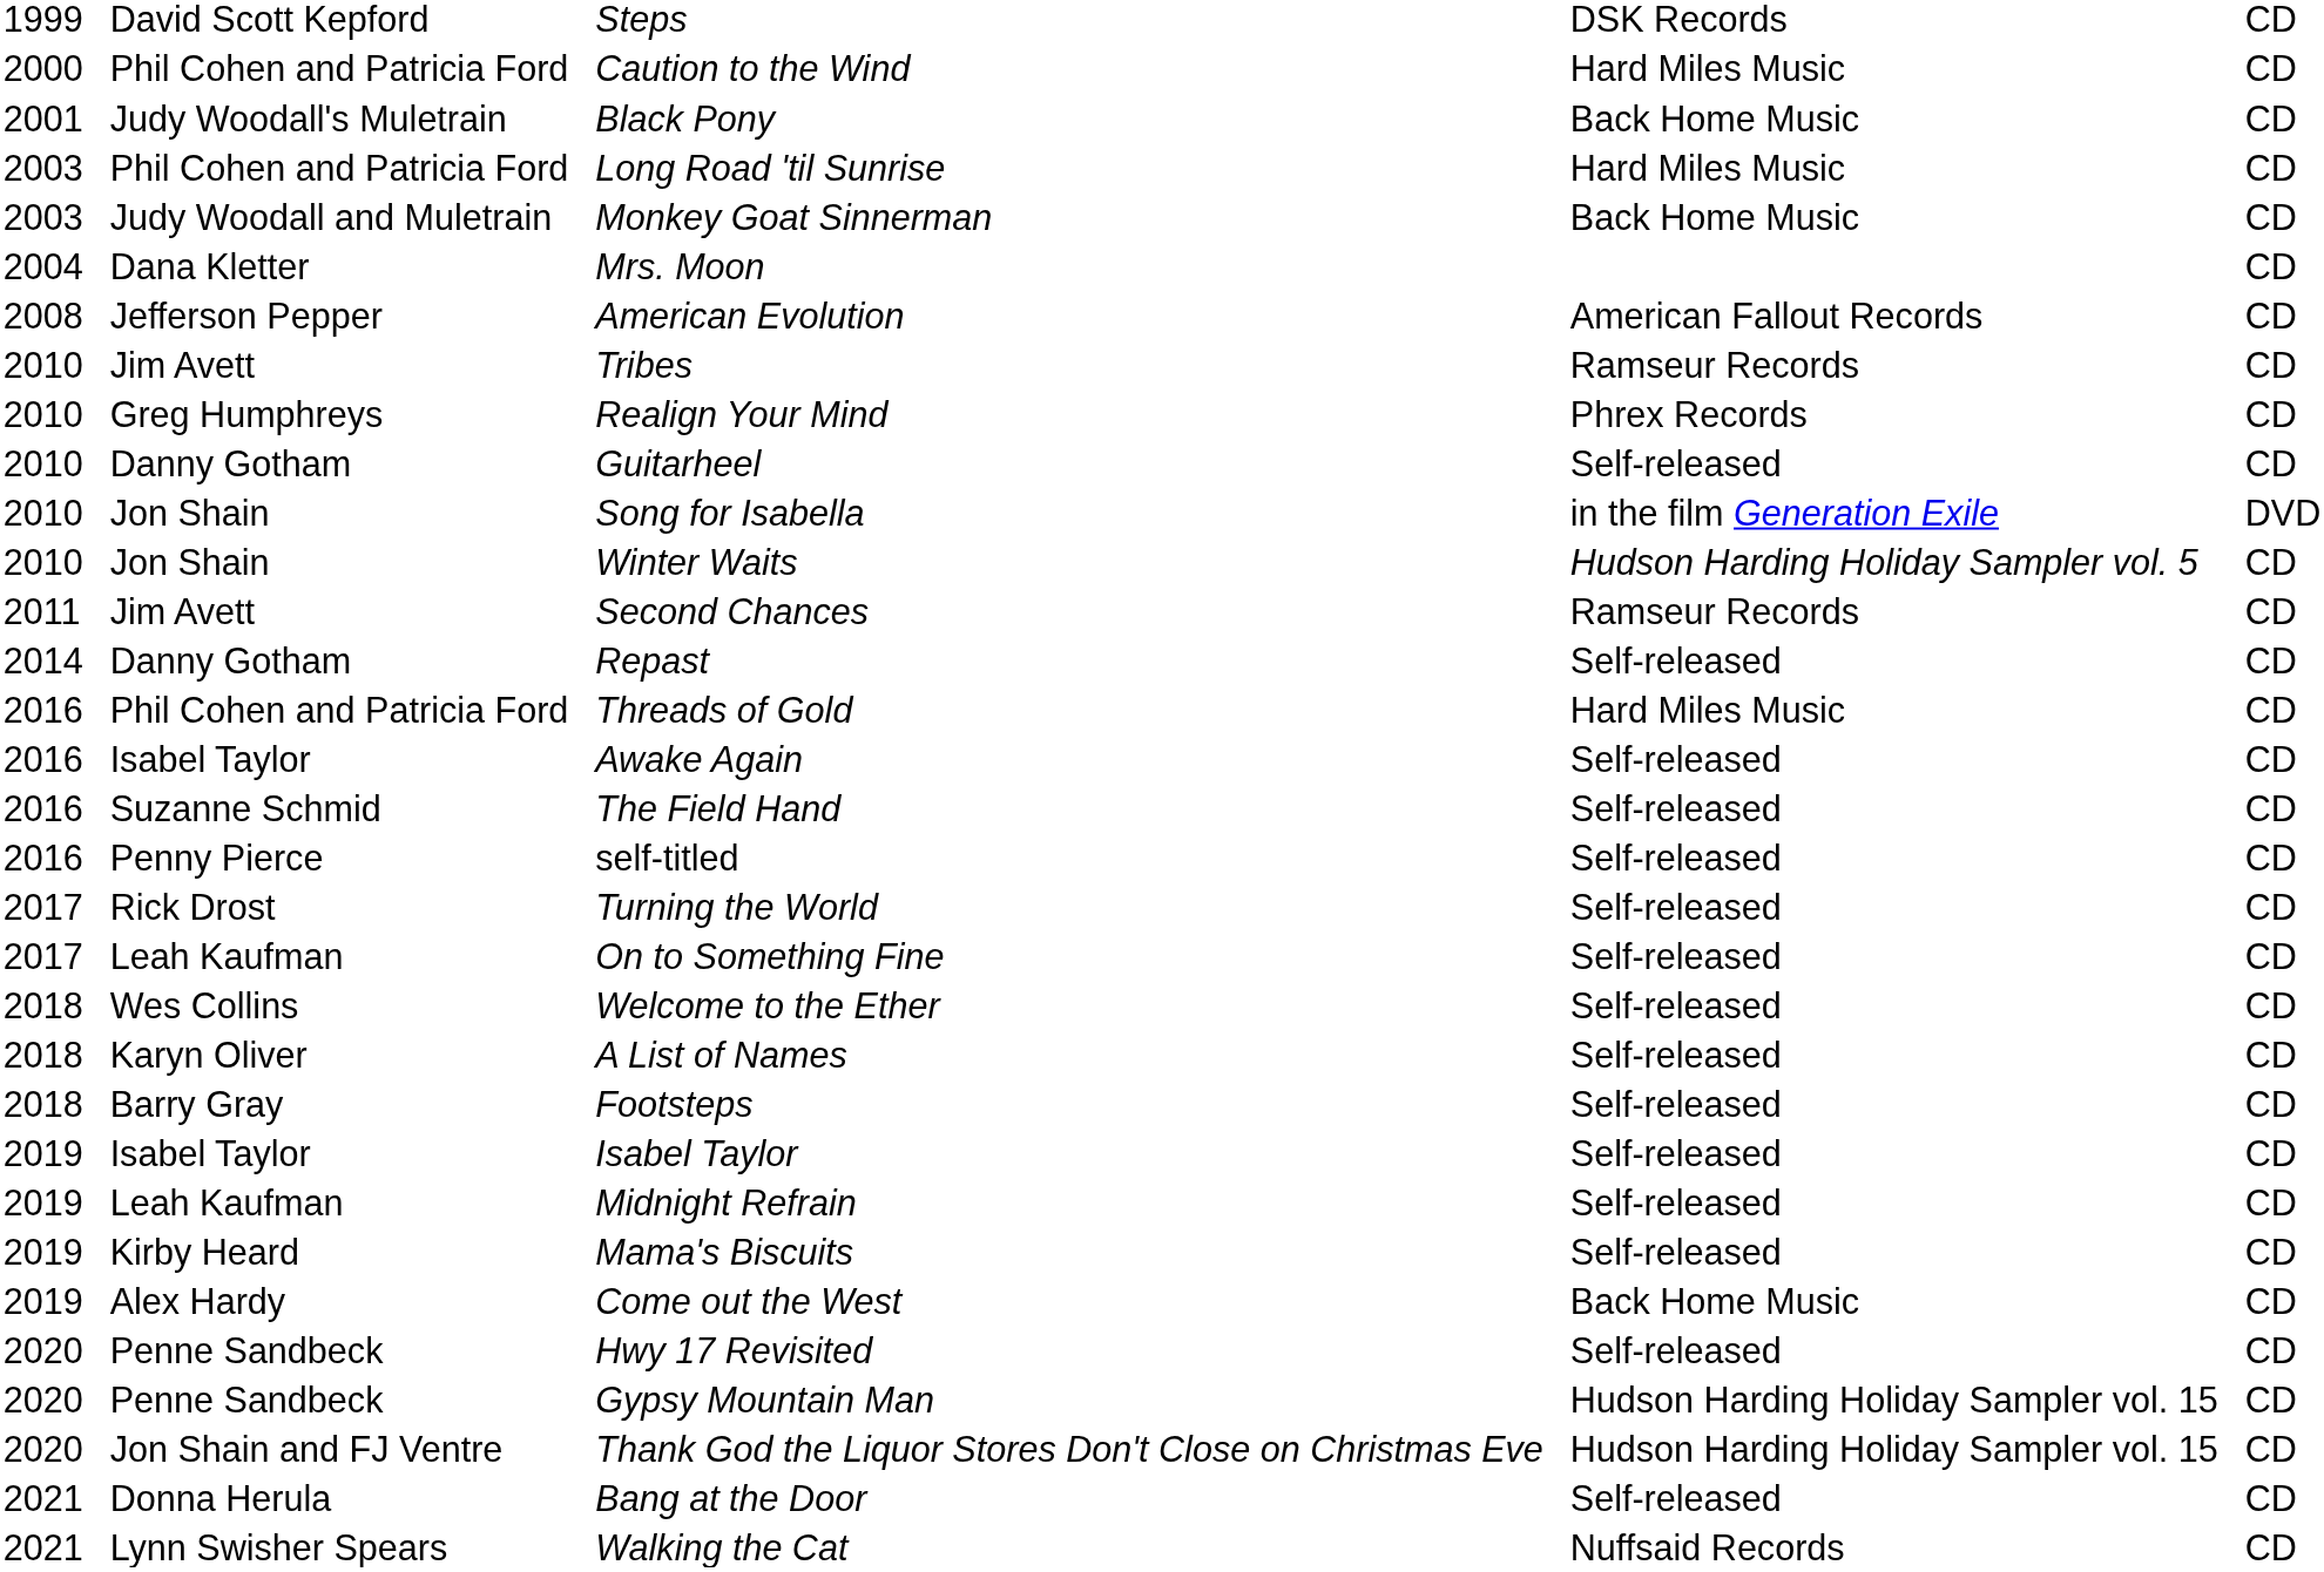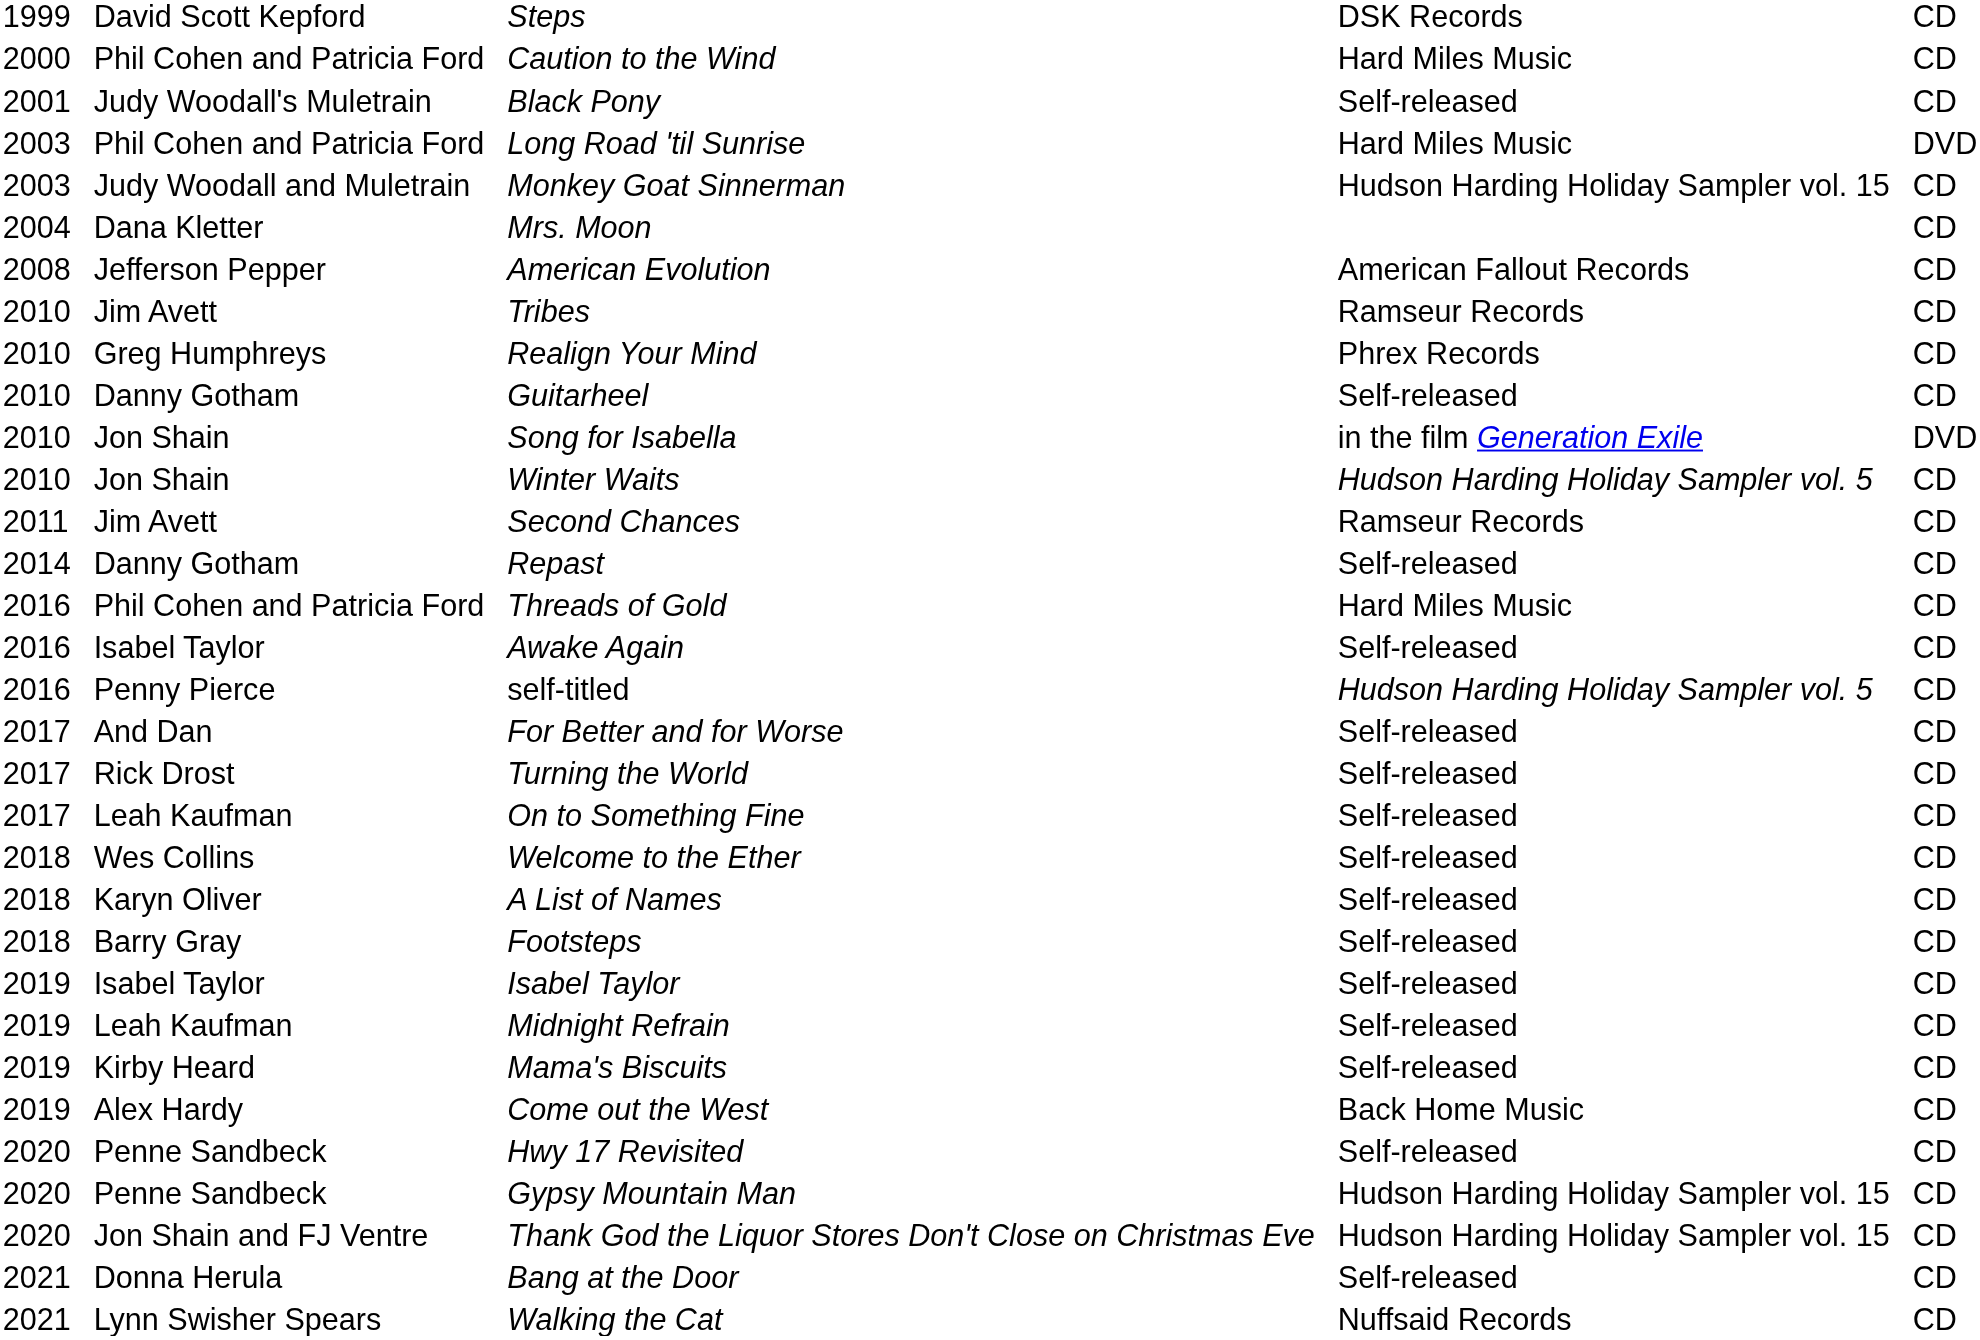 <table>
 <tr>
 <td>1999</td>
 <td></td>
 <td></td>
 <td>David Scott Kepford</td>
 <td></td>
 <td></td>
 <td><em>Steps</em></td>
 <td></td>
 <td></td>
 <td>DSK Records</td>
 <td></td>
 <td></td>
 <td>CD</td>
 </tr>
 <tr>
 <td>2000</td>
 <td></td>
 <td></td>
 <td>Phil Cohen and Patricia Ford</td>
 <td></td>
 <td></td>
 <td><em>Caution to the Wind</em></td>
 <td></td>
 <td></td>
 <td>Hard Miles Music</td>
 <td></td>
 <td></td>
 <td>CD</td>
 </tr>
 <tr>
 <td>2001</td>
 <td></td>
 <td></td>
 <td>Judy Woodall's Muletrain</td>
 <td></td>
 <td></td>
 <td><em>Black Pony</em></td>
 <td></td>
 <td></td>
-<td>Back Home Music</td>
+<td>Self-released</td>
 <td></td>
 <td></td>
 <td>CD</td>
 </tr>
 <tr>
 <td>2003</td>
 <td></td>
 <td></td>
 <td>Phil Cohen and Patricia Ford</td>
 <td></td>
 <td></td>
 <td><em>Long Road 'til Sunrise</em></td>
 <td></td>
 <td></td>
 <td>Hard Miles Music</td>
 <td></td>
 <td></td>
-<td>CD</td>
+<td>DVD</td>
 </tr>
 <tr>
 <td>2003</td>
 <td></td>
 <td></td>
 <td>Judy Woodall and Muletrain</td>
 <td></td>
 <td></td>
 <td><em>Monkey Goat Sinnerman</em></td>
 <td></td>
 <td></td>
-<td>Back Home Music</td>
+<td>Hudson Harding Holiday Sampler vol. 15</td>
 <td></td>
 <td></td>
 <td>CD</td>
 </tr>
 <tr>
 <td>2004</td>
 <td></td>
 <td></td>
 <td>Dana Kletter</td>
 <td></td>
 <td></td>
 <td><em>Mrs. Moon</em></td>
 <td></td>
 <td></td>
 <td></td>
 <td></td>
 <td></td>
 <td>CD</td>
 </tr>
 <tr>
 <td>2008</td>
 <td></td>
 <td></td>
 <td>Jefferson Pepper</td>
 <td></td>
 <td></td>
 <td><em>American Evolution</em></td>
 <td></td>
 <td></td>
 <td>American Fallout Records</td>
 <td></td>
 <td></td>
 <td>CD</td>
 </tr>
 <tr>
 <td>2010</td>
 <td></td>
 <td></td>
 <td>Jim Avett</td>
 <td></td>
 <td></td>
 <td><em>Tribes</em></td>
 <td></td>
 <td></td>
 <td>Ramseur Records</td>
 <td></td>
 <td></td>
 <td>CD</td>
 </tr>
 <tr>
 <td>2010</td>
 <td></td>
 <td></td>
 <td>Greg Humphreys</td>
 <td></td>
 <td></td>
 <td><em>Realign Your Mind</em></td>
 <td></td>
 <td></td>
 <td>Phrex Records</td>
 <td></td>
 <td></td>
 <td>CD</td>
 </tr>
 <tr>
 <td>2010</td>
 <td></td>
 <td></td>
 <td>Danny Gotham</td>
 <td></td>
 <td></td>
 <td><em>Guitarheel</em></td>
 <td></td>
 <td></td>
 <td>Self-released</td>
 <td></td>
 <td></td>
 <td>CD</td>
 </tr>
 <tr>
 <td>2010</td>
 <td></td>
 <td></td>
 <td>Jon Shain</td>
 <td></td>
 <td></td>
 <td><em>Song for Isabella</em></td>
 <td></td>
 <td></td>
 <td>in the film <em><a href='#'>Generation Exile</a></em></td>
 <td></td>
 <td></td>
 <td>DVD</td>
 </tr>
 <tr>
 <td>2010</td>
 <td></td>
 <td></td>
 <td>Jon Shain</td>
 <td></td>
 <td></td>
 <td><em>Winter Waits</em></td>
 <td></td>
 <td></td>
 <td><em> Hudson Harding Holiday Sampler vol. 5</em></td>
 <td></td>
 <td></td>
 <td>CD</td>
 </tr>
 <tr>
 <td>2011</td>
 <td></td>
 <td></td>
 <td>Jim Avett</td>
 <td></td>
 <td></td>
 <td><em>Second Chances</em></td>
 <td></td>
 <td></td>
 <td>Ramseur Records</td>
 <td></td>
 <td></td>
 <td>CD</td>
 </tr>
 <tr>
 <td>2014</td>
 <td></td>
 <td></td>
 <td>Danny Gotham</td>
 <td></td>
 <td></td>
 <td><em>Repast</em></td>
 <td></td>
 <td></td>
 <td>Self-released</td>
 <td></td>
 <td></td>
 <td>CD</td>
 </tr>
 <tr>
 <td>2016</td>
 <td></td>
 <td></td>
 <td>Phil Cohen and Patricia Ford</td>
 <td></td>
 <td></td>
 <td><em>Threads of Gold</em></td>
 <td></td>
 <td></td>
 <td>Hard Miles Music</td>
 <td></td>
 <td></td>
 <td>CD</td>
 </tr>
 <tr>
 <td>2016</td>
 <td></td>
 <td></td>
 <td>Isabel Taylor</td>
 <td></td>
 <td></td>
 <td><em>Awake Again</em></td>
 <td></td>
 <td></td>
 <td>Self-released</td>
 <td></td>
 <td></td>
 <td>CD</td>
 </tr>
 <tr>
 <td>2016</td>
 <td></td>
 <td></td>
-<td>Suzanne Schmid</td>
+<td>Penny Pierce</td>
 <td></td>
 <td></td>
-<td><em>The Field Hand</em></td>
+<td>self-titled</td>
 <td></td>
 <td></td>
-<td>Self-released</td>
+<td><em> Hudson Harding Holiday Sampler vol. 5</em></td>
 <td></td>
 <td></td>
 <td>CD</td>
 </tr>
 <tr>
-<td>2016</td>
+<td>2017</td>
 <td></td>
 <td></td>
-<td>Penny Pierce</td>
+<td>And Dan</td>
 <td></td>
 <td></td>
-<td>self-titled</td>
+<td><em>For Better and for Worse</em></td>
 <td></td>
 <td></td>
 <td>Self-released</td>
 <td></td>
 <td></td>
 <td>CD</td>
 </tr>
 <tr>
 <td>2017</td>
 <td></td>
 <td></td>
 <td>Rick Drost</td>
 <td></td>
 <td></td>
 <td><em>Turning the World</em></td>
 <td></td>
 <td></td>
 <td>Self-released</td>
 <td></td>
 <td></td>
 <td>CD</td>
 </tr>
 <tr>
 <td>2017</td>
 <td></td>
 <td></td>
 <td>Leah Kaufman</td>
 <td></td>
 <td></td>
 <td><em>On to Something Fine</em></td>
 <td></td>
 <td></td>
 <td>Self-released</td>
 <td></td>
 <td></td>
 <td>CD</td>
 </tr>
 <tr>
 <td>2018</td>
 <td></td>
 <td></td>
 <td>Wes Collins</td>
 <td></td>
 <td></td>
 <td><em>Welcome to the Ether</em></td>
 <td></td>
 <td></td>
 <td>Self-released</td>
 <td></td>
 <td></td>
 <td>CD</td>
 </tr>
 <tr>
 <td>2018</td>
 <td></td>
 <td></td>
 <td>Karyn Oliver</td>
 <td></td>
 <td></td>
 <td><em>A List of Names</em></td>
 <td></td>
 <td></td>
 <td>Self-released</td>
 <td></td>
 <td></td>
 <td>CD</td>
 </tr>
 <tr>
 <td>2018</td>
 <td></td>
 <td></td>
 <td>Barry Gray</td>
 <td></td>
 <td></td>
 <td><em>Footsteps</em></td>
 <td></td>
 <td></td>
 <td>Self-released</td>
 <td></td>
 <td></td>
 <td>CD</td>
 </tr>
 <tr>
 <td>2019</td>
 <td></td>
 <td></td>
 <td>Isabel Taylor</td>
 <td></td>
 <td></td>
 <td><em>Isabel Taylor</em></td>
 <td></td>
 <td></td>
 <td>Self-released</td>
 <td></td>
 <td></td>
 <td>CD</td>
 </tr>
 <tr>
 <td>2019</td>
 <td></td>
 <td></td>
 <td>Leah Kaufman</td>
 <td></td>
 <td></td>
 <td><em>Midnight Refrain</em></td>
 <td></td>
 <td></td>
 <td>Self-released</td>
 <td></td>
 <td></td>
 <td>CD</td>
 </tr>
 <tr>
 <td>2019</td>
 <td></td>
 <td></td>
 <td>Kirby Heard</td>
 <td></td>
 <td></td>
 <td><em>Mama's Biscuits</em></td>
 <td></td>
 <td></td>
 <td>Self-released</td>
 <td></td>
 <td></td>
 <td>CD</td>
 </tr>
 <tr>
 <td>2019</td>
 <td></td>
 <td></td>
 <td>Alex Hardy</td>
 <td></td>
 <td></td>
 <td><em>Come out the West</em></td>
 <td></td>
 <td></td>
 <td>Back Home Music</td>
 <td></td>
 <td></td>
 <td>CD</td>
 </tr>
 <tr>
 <td>2020</td>
 <td></td>
 <td></td>
 <td>Penne Sandbeck</td>
 <td></td>
 <td></td>
 <td><em>Hwy 17 Revisited</em></td>
 <td></td>
 <td></td>
 <td>Self-released</td>
 <td></td>
 <td></td>
 <td>CD</td>
 </tr>
 <tr>
 <td>2020</td>
 <td></td>
 <td></td>
 <td>Penne Sandbeck</td>
 <td></td>
 <td></td>
 <td><em>Gypsy Mountain Man</em></td>
 <td></td>
 <td></td>
 <td>Hudson Harding Holiday Sampler vol. 15</td>
 <td></td>
 <td></td>
 <td>CD</td>
 </tr>
 <tr>
 <td>2020</td>
 <td></td>
 <td></td>
 <td>Jon Shain and FJ Ventre</td>
 <td></td>
 <td></td>
 <td><em>Thank God the Liquor Stores Don't Close on Christmas Eve</em></td>
 <td></td>
 <td></td>
 <td>Hudson Harding Holiday Sampler vol. 15</td>
 <td></td>
 <td></td>
 <td>CD</td>
 </tr>
 <tr>
 <td>2021</td>
 <td></td>
 <td></td>
 <td>Donna Herula</td>
 <td></td>
 <td></td>
 <td><em>Bang at the Door</em></td>
 <td></td>
 <td></td>
 <td>Self-released</td>
 <td></td>
 <td></td>
 <td>CD</td>
 </tr>
 <tr>
 <td>2021</td>
 <td></td>
 <td></td>
 <td>Lynn Swisher Spears</td>
 <td></td>
 <td></td>
 <td><em>Walking the Cat</em></td>
 <td></td>
 <td></td>
 <td>Nuffsaid Records</td>
 <td></td>
 <td></td>
 <td>CD</td>
 </tr>
 <tr>
 </tr>
 </table>
